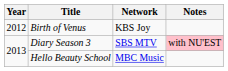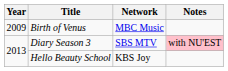 <table class="wikitable" border="1">
 <tr>
 <th>Year</th>
 <th>Title</th>
 <th>Network</th>
 <th>Notes</th>
 </tr>
 <tr>
-<td rowspan=1 align="center">2012</td>
+<td rowspan=1 align="center">2009</td>
 <td><em>Birth of Venus</em></td>
-<td KBS JOY>KBS Joy</td>
+<td><a href='#'>MBC Music</a></td>
 <td></td>
 </tr>
 <tr>
 <td rowspan="2" align="center">2013</td>
 <td><em>Diary Season 3</em></td>
 <td><a href='#'>SBS MTV</a></td>
 <td style="background: pink;">with NU'EST</td>
 </tr>
 <tr>
 <td><em>Hello Beauty School</em></td>
-<td><a href='#'>MBC Music</a></td>
+<td KBS JOY>KBS Joy</td>
 <td></td>
 </tr>
 </table>
